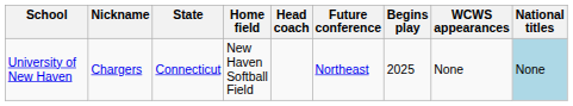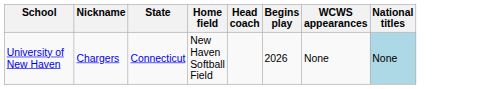 <table class="wikitable">
 <tr valign=baseline>
 <th style="width:100px;">School</th>
 <th style="width:20px;">Nickname</th>
 <th style="width:15px;">State</th>
 <th style="width:40px;">Home field</th>
 <th style="width:35px;">Head coach</th>
-<th style="width:20px;">Future conference</th>
 <th style="width:25px;">Begins play</th>
 <th style="width:35px;">WCWS appearances</th>
 <th style="width:20px;">National titles</th>
 </tr>
 <tr>
 <td><a href='#'>University of New Haven</a></td>
 <td><a href='#'>Chargers</a></td>
 <td><a href='#'>Connecticut</a></td>
 <td>New Haven Softball Field</td>
 <td></td>
-<td><a href='#'>Northeast</a></td>
-<td>2025</td>
+<td>2026</td>
 <td>None</td>
 <td style="background: lightblue;">None</td>
 </tr>
 </table>
